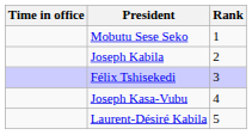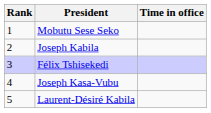 <table class="wikitable sortable">
 <tr>
+<th>Rank</th>
+<th>President</th>
 <th>Time in office</th>
-<th>President</th>
-<th>Rank</th>
 </tr>
 <tr>
+<td>1</td>
+<td><a href='#'>Mobutu Sese Seko</a></td>
 <td></td>
-<td><a href='#'>Mobutu Sese Seko</a></td>
-<td>1</td>
 </tr>
 <tr>
+<td>2</td>
+<td><a href='#'>Joseph Kabila</a></td>
 <td></td>
-<td><a href='#'>Joseph Kabila</a></td>
-<td>2</td>
 </tr>
 <tr bgcolor="ccccff">
+<td>3</td>
+<td><a href='#'>Félix Tshisekedi</a></td>
 <td></td>
-<td><a href='#'>Félix Tshisekedi</a></td>
-<td>3</td>
 </tr>
 <tr>
+<td>4</td>
+<td><a href='#'>Joseph Kasa-Vubu</a></td>
 <td></td>
-<td><a href='#'>Joseph Kasa-Vubu</a></td>
-<td>4</td>
 </tr>
 <tr>
+<td>5</td>
+<td><a href='#'>Laurent-Désiré Kabila</a></td>
 <td></td>
-<td><a href='#'>Laurent-Désiré Kabila</a></td>
-<td>5</td>
 </tr>
 </table>
